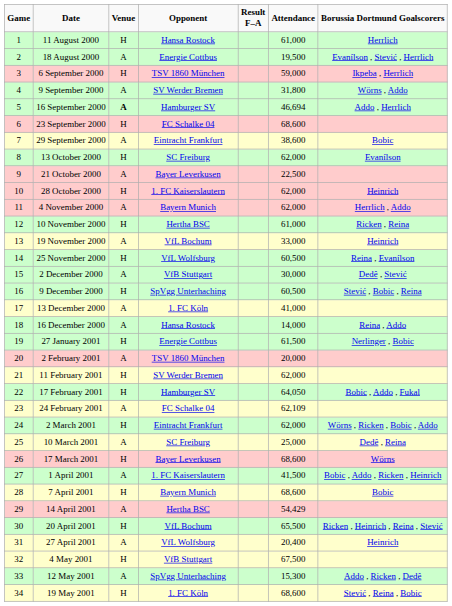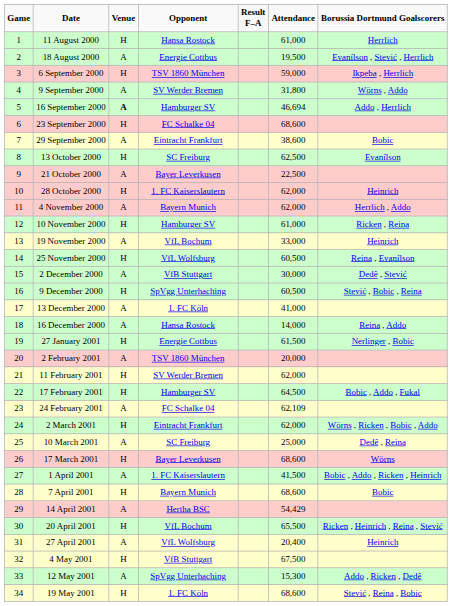 <table border="2" cellpadding="4" cellspacing="0" style="text-align:center; background: #f9f9f9; border: 1px #aaa solid; border-collapse: collapse; font-size: smaller;">
 <tr>
 <th>Game</th>
 <th>Date</th>
 <th>Venue</th>
 <th width="140px">Opponent</th>
 <th>Result<br>F–A</th>
 <th>Attendance</th>
 <th>Borussia Dortmund Goalscorers</th>
 </tr>
 <tr bgcolor="#CCFFCC">
 <td>1</td>
 <td>11 August 2000</td>
 <td>H</td>
 <td><a href='#'>Hansa Rostock</a></td>
 <td></td>
 <td>61,000</td>
 <td><a href='#'>Herrlich</a> </td>
 </tr>
 <tr bgcolor="#CCFFCC">
 <td>2</td>
 <td>18 August 2000</td>
 <td>A</td>
 <td><a href='#'>Energie Cottbus</a></td>
 <td></td>
 <td>19,500</td>
 <td><a href='#'>Evanílson</a> , <a href='#'>Stević</a> , <a href='#'>Herrlich</a> </td>
 </tr>
 <tr bgcolor="#FFCCCC">
 <td>3</td>
 <td>6 September 2000</td>
 <td>H</td>
 <td><a href='#'>TSV 1860 München</a></td>
 <td></td>
 <td>59,000</td>
 <td><a href='#'>Ikpeba</a> , <a href='#'>Herrlich</a> </td>
 </tr>
 <tr bgcolor="#CCFFCC">
 <td>4</td>
 <td>9 September 2000</td>
 <td>A</td>
 <td><a href='#'>SV Werder Bremen</a></td>
 <td></td>
 <td>31,800</td>
 <td><a href='#'>Wörns</a> , <a href='#'>Addo</a> </td>
 </tr>
 <tr bgcolor="#CCFFCC">
 <td>5</td>
 <td>16 September 2000</td>
 <td><strong>A</strong></td>
 <td><a href='#'>Hamburger SV</a></td>
 <td></td>
 <td>46,694</td>
 <td><a href='#'>Addo</a> , <a href='#'>Herrlich</a> </td>
 </tr>
 <tr bgcolor="#FFCCCC">
 <td>6</td>
 <td>23 September 2000</td>
 <td>H</td>
 <td><a href='#'>FC Schalke 04</a></td>
 <td></td>
 <td>68,600</td>
 <td></td>
 </tr>
 <tr bgcolor="#FFFFCC">
 <td>7</td>
 <td>29 September 2000</td>
 <td>A</td>
 <td><a href='#'>Eintracht Frankfurt</a></td>
 <td></td>
 <td>38,600</td>
 <td><a href='#'>Bobic</a> </td>
 </tr>
 <tr bgcolor="#CCFFCC">
 <td>8</td>
 <td>13 October 2000</td>
 <td>H</td>
 <td><a href='#'>SC Freiburg</a></td>
 <td></td>
-<td>62,000</td>
+<td>62,500</td>
 <td><a href='#'>Evanílson</a> </td>
 </tr>
 <tr bgcolor="#FFCCCC">
 <td>9</td>
 <td>21 October 2000</td>
 <td>A</td>
 <td><a href='#'>Bayer Leverkusen</a></td>
 <td></td>
 <td>22,500</td>
 <td></td>
 </tr>
 <tr bgcolor="#FFCCCC">
 <td>10</td>
 <td>28 October 2000</td>
 <td>H</td>
 <td><a href='#'>1. FC Kaiserslautern</a></td>
 <td></td>
 <td>62,000</td>
 <td><a href='#'>Heinrich</a> </td>
 </tr>
 <tr bgcolor="#FFCCCC">
 <td>11</td>
 <td>4 November 2000</td>
 <td>A</td>
 <td><a href='#'>Bayern Munich</a></td>
 <td></td>
 <td>62,000</td>
 <td><a href='#'>Herrlich</a> , <a href='#'>Addo</a> </td>
 </tr>
 <tr bgcolor="#CCFFCC">
 <td>12</td>
 <td>10 November 2000</td>
 <td>H</td>
-<td><a href='#'>Hertha BSC</a></td>
+<td><a href='#'>Hamburger SV</a></td>
 <td></td>
 <td>61,000</td>
 <td><a href='#'>Ricken</a> , <a href='#'>Reina</a> </td>
 </tr>
 <tr bgcolor="#FFFFCC">
 <td>13</td>
 <td>19 November 2000</td>
 <td>A</td>
 <td><a href='#'>VfL Bochum</a></td>
 <td></td>
 <td>33,000</td>
 <td><a href='#'>Heinrich</a> </td>
 </tr>
 <tr bgcolor="#CCFFCC">
 <td>14</td>
 <td>25 November 2000</td>
 <td>H</td>
 <td><a href='#'>VfL Wolfsburg</a></td>
 <td></td>
 <td>60,500</td>
 <td><a href='#'>Reina</a> , <a href='#'>Evanílson</a> </td>
 </tr>
 <tr bgcolor="#CCFFCC">
 <td>15</td>
 <td>2 December 2000</td>
 <td>A</td>
 <td><a href='#'>VfB Stuttgart</a></td>
 <td></td>
 <td>30,000</td>
 <td><a href='#'>Dedê</a> , <a href='#'>Stević</a> </td>
 </tr>
 <tr bgcolor="#CCFFCC">
 <td>16</td>
 <td>9 December 2000</td>
 <td>H</td>
 <td><a href='#'>SpVgg Unterhaching</a></td>
 <td></td>
 <td>60,500</td>
 <td><a href='#'>Stević</a> , <a href='#'>Bobic</a> , <a href='#'>Reina</a> </td>
 </tr>
 <tr bgcolor="#FFFFCC">
 <td>17</td>
 <td>13 December 2000</td>
 <td>A</td>
 <td><a href='#'>1. FC Köln</a></td>
 <td></td>
 <td>41,000</td>
 <td></td>
 </tr>
 <tr bgcolor="#CCFFCC">
 <td>18</td>
 <td>16 December 2000</td>
 <td>A</td>
 <td><a href='#'>Hansa Rostock</a></td>
 <td></td>
 <td>14,000</td>
 <td><a href='#'>Reina</a> , <a href='#'>Addo</a> </td>
 </tr>
 <tr bgcolor="#CCFFCC">
 <td>19</td>
 <td>27 January 2001</td>
 <td>H</td>
 <td><a href='#'>Energie Cottbus</a></td>
 <td></td>
 <td>61,500</td>
 <td><a href='#'>Nerlinger</a> , <a href='#'>Bobic</a> </td>
 </tr>
 <tr bgcolor="#FFCCCC">
 <td>20</td>
 <td>2 February 2001</td>
 <td>A</td>
 <td><a href='#'>TSV 1860 München</a></td>
 <td></td>
 <td>20,000</td>
 <td></td>
 </tr>
 <tr bgcolor="#FFFFCC">
 <td>21</td>
 <td>11 February 2001</td>
 <td>H</td>
 <td><a href='#'>SV Werder Bremen</a></td>
 <td></td>
 <td>62,000</td>
 <td></td>
 </tr>
 <tr bgcolor="#CCFFCC">
 <td>22</td>
 <td>17 February 2001</td>
 <td>H</td>
 <td><a href='#'>Hamburger SV</a></td>
 <td></td>
-<td>64,050</td>
+<td>64,500</td>
 <td><a href='#'>Bobic</a> , <a href='#'>Addo</a> , <a href='#'>Fukal</a> </td>
 </tr>
 <tr bgcolor="#FFFFCC">
 <td>23</td>
 <td>24 February 2001</td>
 <td>A</td>
 <td><a href='#'>FC Schalke 04</a></td>
 <td></td>
 <td>62,109</td>
 <td></td>
 </tr>
 <tr bgcolor="#CCFFCC">
 <td>24</td>
 <td>2 March 2001</td>
 <td>H</td>
 <td><a href='#'>Eintracht Frankfurt</a></td>
 <td></td>
 <td>62,000</td>
 <td><a href='#'>Wörns</a> , <a href='#'>Ricken</a> , <a href='#'>Bobic</a> , <a href='#'>Addo</a> </td>
 </tr>
 <tr bgcolor="#FFFFCC">
 <td>25</td>
 <td>10 March 2001</td>
 <td>A</td>
 <td><a href='#'>SC Freiburg</a></td>
 <td></td>
 <td>25,000</td>
 <td><a href='#'>Dedê</a> , <a href='#'>Reina</a> </td>
 </tr>
 <tr bgcolor="#FFCCCC">
 <td>26</td>
 <td>17 March 2001</td>
 <td>H</td>
 <td><a href='#'>Bayer Leverkusen</a></td>
 <td></td>
 <td>68,600</td>
 <td><a href='#'>Wörns</a> </td>
 </tr>
 <tr bgcolor="#CCFFCC">
 <td>27</td>
 <td>1 April 2001</td>
 <td>A</td>
 <td><a href='#'>1. FC Kaiserslautern</a></td>
 <td></td>
 <td>41,500</td>
 <td><a href='#'>Bobic</a> , <a href='#'>Addo</a> , <a href='#'>Ricken</a> , <a href='#'>Heinrich</a> </td>
 </tr>
 <tr bgcolor="#FFFFCC">
 <td>28</td>
 <td>7 April 2001</td>
 <td>H</td>
 <td><a href='#'>Bayern Munich</a></td>
 <td></td>
 <td>68,600</td>
 <td><a href='#'>Bobic</a> </td>
 </tr>
 <tr bgcolor="#FFCCCC">
 <td>29</td>
 <td>14 April 2001</td>
 <td>A</td>
 <td><a href='#'>Hertha BSC</a></td>
 <td></td>
 <td>54,429</td>
 <td></td>
 </tr>
 <tr bgcolor="#CCFFCC">
 <td>30</td>
 <td>20 April 2001</td>
 <td>H</td>
 <td><a href='#'>VfL Bochum</a></td>
 <td></td>
 <td>65,500</td>
 <td><a href='#'>Ricken</a> , <a href='#'>Heinrich</a> , <a href='#'>Reina</a> , <a href='#'>Stević</a> </td>
 </tr>
 <tr bgcolor="#FFFFCC">
 <td>31</td>
 <td>27 April 2001</td>
 <td>A</td>
 <td><a href='#'>VfL Wolfsburg</a></td>
 <td></td>
 <td>20,400</td>
 <td><a href='#'>Heinrich</a> </td>
 </tr>
 <tr bgcolor="#FFFFCC">
 <td>32</td>
 <td>4 May 2001</td>
 <td>H</td>
 <td><a href='#'>VfB Stuttgart</a></td>
 <td></td>
 <td>67,500</td>
 <td></td>
 </tr>
 <tr bgcolor="#CCFFCC">
 <td>33</td>
 <td>12 May 2001</td>
 <td>A</td>
 <td><a href='#'>SpVgg Unterhaching</a></td>
 <td></td>
 <td>15,300</td>
 <td><a href='#'>Addo</a> , <a href='#'>Ricken</a> , <a href='#'>Dedê</a> </td>
 </tr>
 <tr bgcolor="#FFFFCC">
 <td>34</td>
 <td>19 May 2001</td>
 <td>H</td>
 <td><a href='#'>1. FC Köln</a></td>
 <td></td>
 <td>68,600</td>
 <td><a href='#'>Stević</a> , <a href='#'>Reina</a> , <a href='#'>Bobic</a> </td>
 </tr>
 </table>
